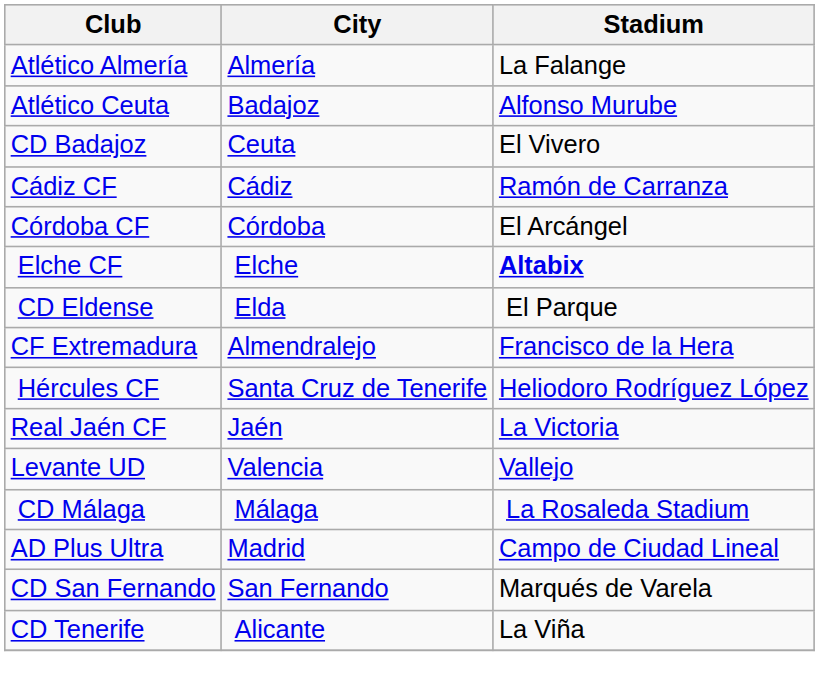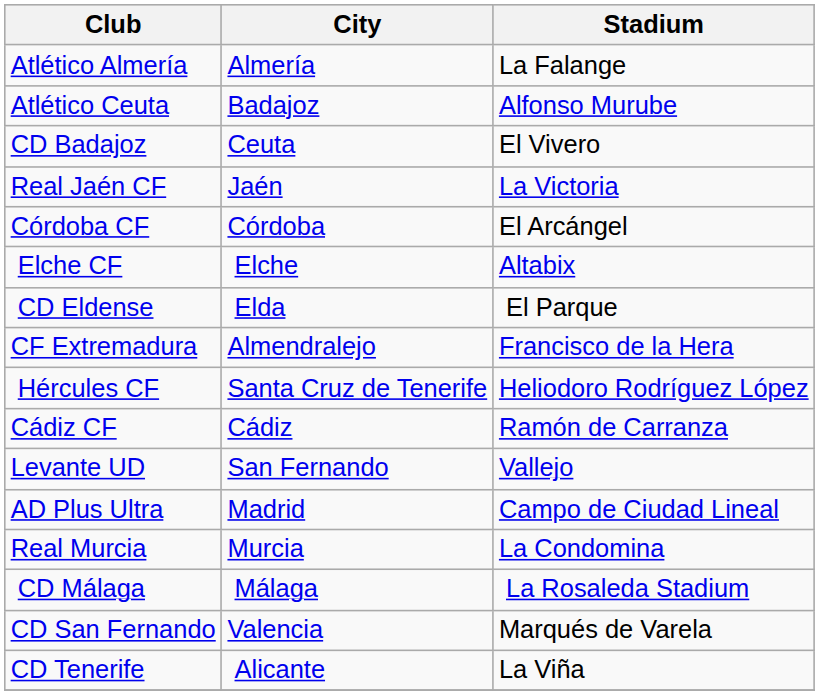 <table class="wikitable sortable" style="text-align: left;">
 <tr>
 <th>Club</th>
 <th>City</th>
 <th>Stadium</th>
 </tr>
 <tr>
 <td><a href='#'>Atlético Almería</a></td>
 <td><a href='#'>Almería</a></td>
 <td>La Falange</td>
 </tr>
 <tr>
 <td><a href='#'>Atlético Ceuta</a></td>
 <td><a href='#'>Badajoz</a></td>
 <td><a href='#'>Alfonso Murube</a></td>
 </tr>
 <tr>
 <td><a href='#'>CD Badajoz</a></td>
 <td><a href='#'>Ceuta</a></td>
 <td>El Vivero</td>
 </tr>
 <tr>
-<td><a href='#'>Cádiz CF</a></td>
-<td><a href='#'>Cádiz</a></td>
-<td><a href='#'>Ramón de Carranza</a></td>
+<td><a href='#'>Real Jaén CF</a></td>
+<td><a href='#'>Jaén</a></td>
+<td><a href='#'>La Victoria</a></td>
 </tr>
 <tr>
 <td><a href='#'>Córdoba CF</a></td>
 <td><a href='#'>Córdoba</a></td>
 <td>El Arcángel</td>
 </tr>
 <tr>
 <td> <a href='#'>Elche CF</a></td>
 <td> <a href='#'>Elche</a></td>
-<td><strong><a href='#'>Altabix</a></strong></td>
+<td><a href='#'>Altabix</a></td>
 </tr>
 <tr>
 <td> <a href='#'>CD Eldense</a></td>
 <td> <a href='#'>Elda</a></td>
 <td> El Parque</td>
 </tr>
 <tr>
 <td><a href='#'>CF Extremadura</a></td>
 <td><a href='#'>Almendralejo</a></td>
 <td><a href='#'>Francisco de la Hera</a></td>
 </tr>
 <tr>
 <td> <a href='#'>Hércules CF</a></td>
 <td><a href='#'>Santa Cruz de Tenerife</a></td>
 <td><a href='#'>Heliodoro Rodríguez López</a></td>
 </tr>
 <tr>
-<td><a href='#'>Real Jaén CF</a></td>
-<td><a href='#'>Jaén</a></td>
-<td><a href='#'>La Victoria</a></td>
+<td><a href='#'>Cádiz CF</a></td>
+<td><a href='#'>Cádiz</a></td>
+<td><a href='#'>Ramón de Carranza</a></td>
 </tr>
 <tr>
 <td><a href='#'>Levante UD</a></td>
-<td><a href='#'>Valencia</a></td>
+<td><a href='#'>San Fernando</a></td>
 <td><a href='#'>Vallejo</a></td>
+</tr>
+<tr>
+<td><a href='#'>AD Plus Ultra</a></td>
+<td><a href='#'>Madrid</a></td>
+<td><a href='#'>Campo de Ciudad Lineal</a></td>
+</tr>
+<tr>
+<td><a href='#'>Real Murcia</a></td>
+<td><a href='#'>Murcia</a></td>
+<td><a href='#'>La Condomina</a></td>
 </tr>
 <tr>
 <td> <a href='#'>CD Málaga</a></td>
 <td> <a href='#'>Málaga</a></td>
 <td> <a href='#'>La Rosaleda Stadium</a></td>
 </tr>
 <tr>
-<td><a href='#'>AD Plus Ultra</a></td>
-<td><a href='#'>Madrid</a></td>
-<td><a href='#'>Campo de Ciudad Lineal</a></td>
-</tr>
-<tr>
 <td><a href='#'>CD San Fernando</a></td>
-<td><a href='#'>San Fernando</a></td>
+<td><a href='#'>Valencia</a></td>
 <td>Marqués de Varela</td>
 </tr>
 <tr>
 <td><a href='#'>CD Tenerife</a></td>
 <td> <a href='#'>Alicante</a></td>
 <td>La Viña</td>
 </tr>
 <tr>
 </tr>
 </table>
